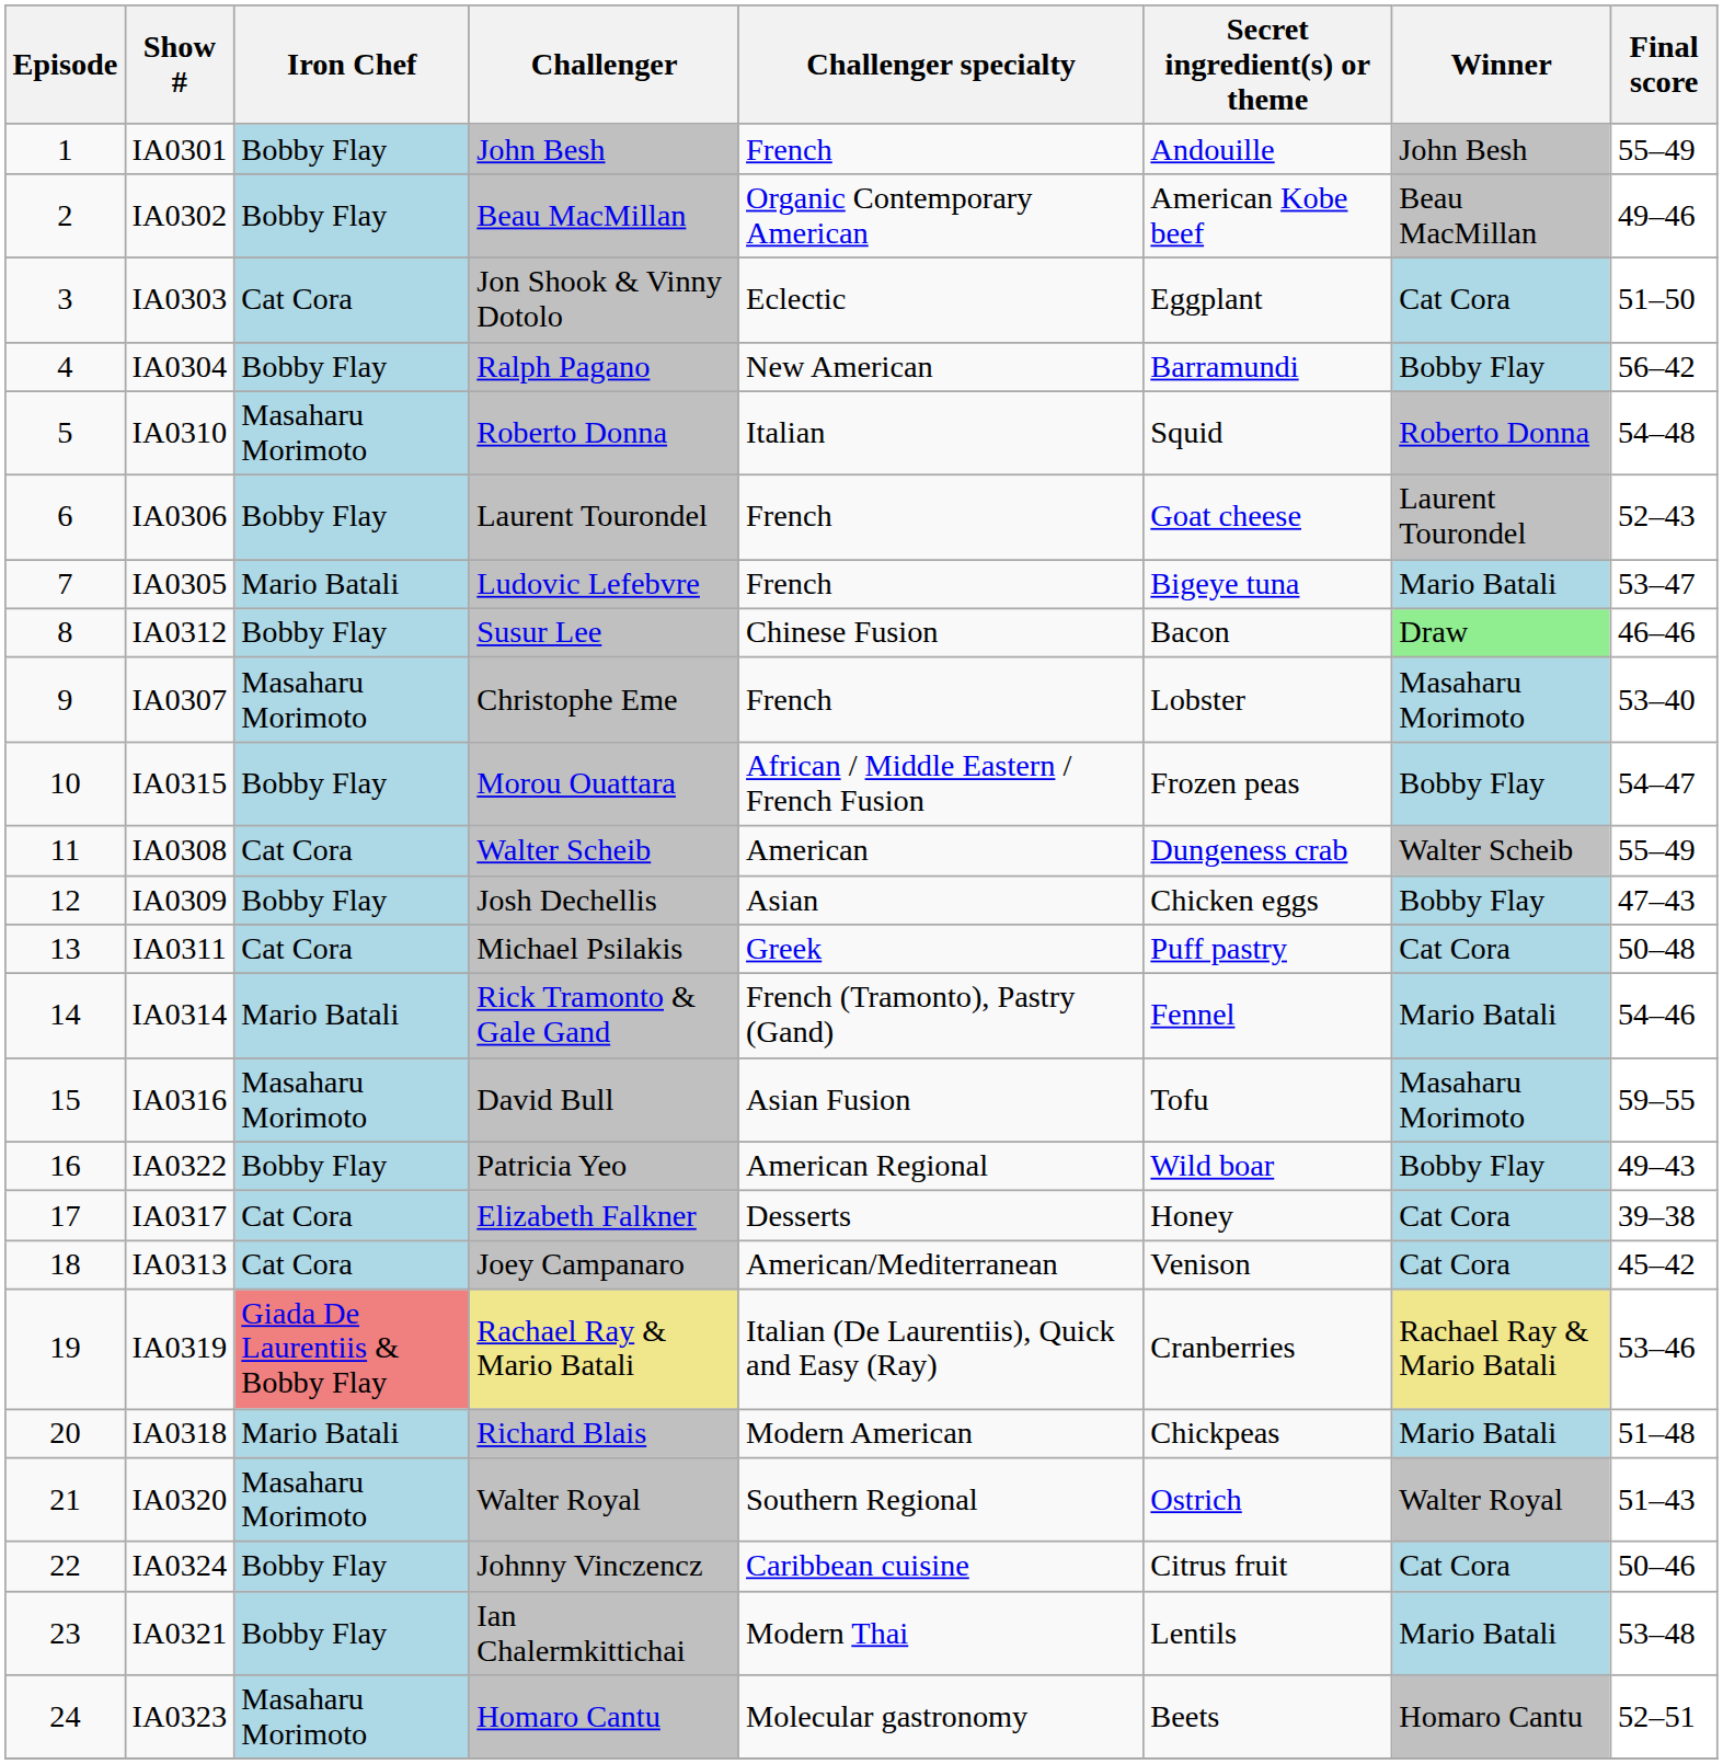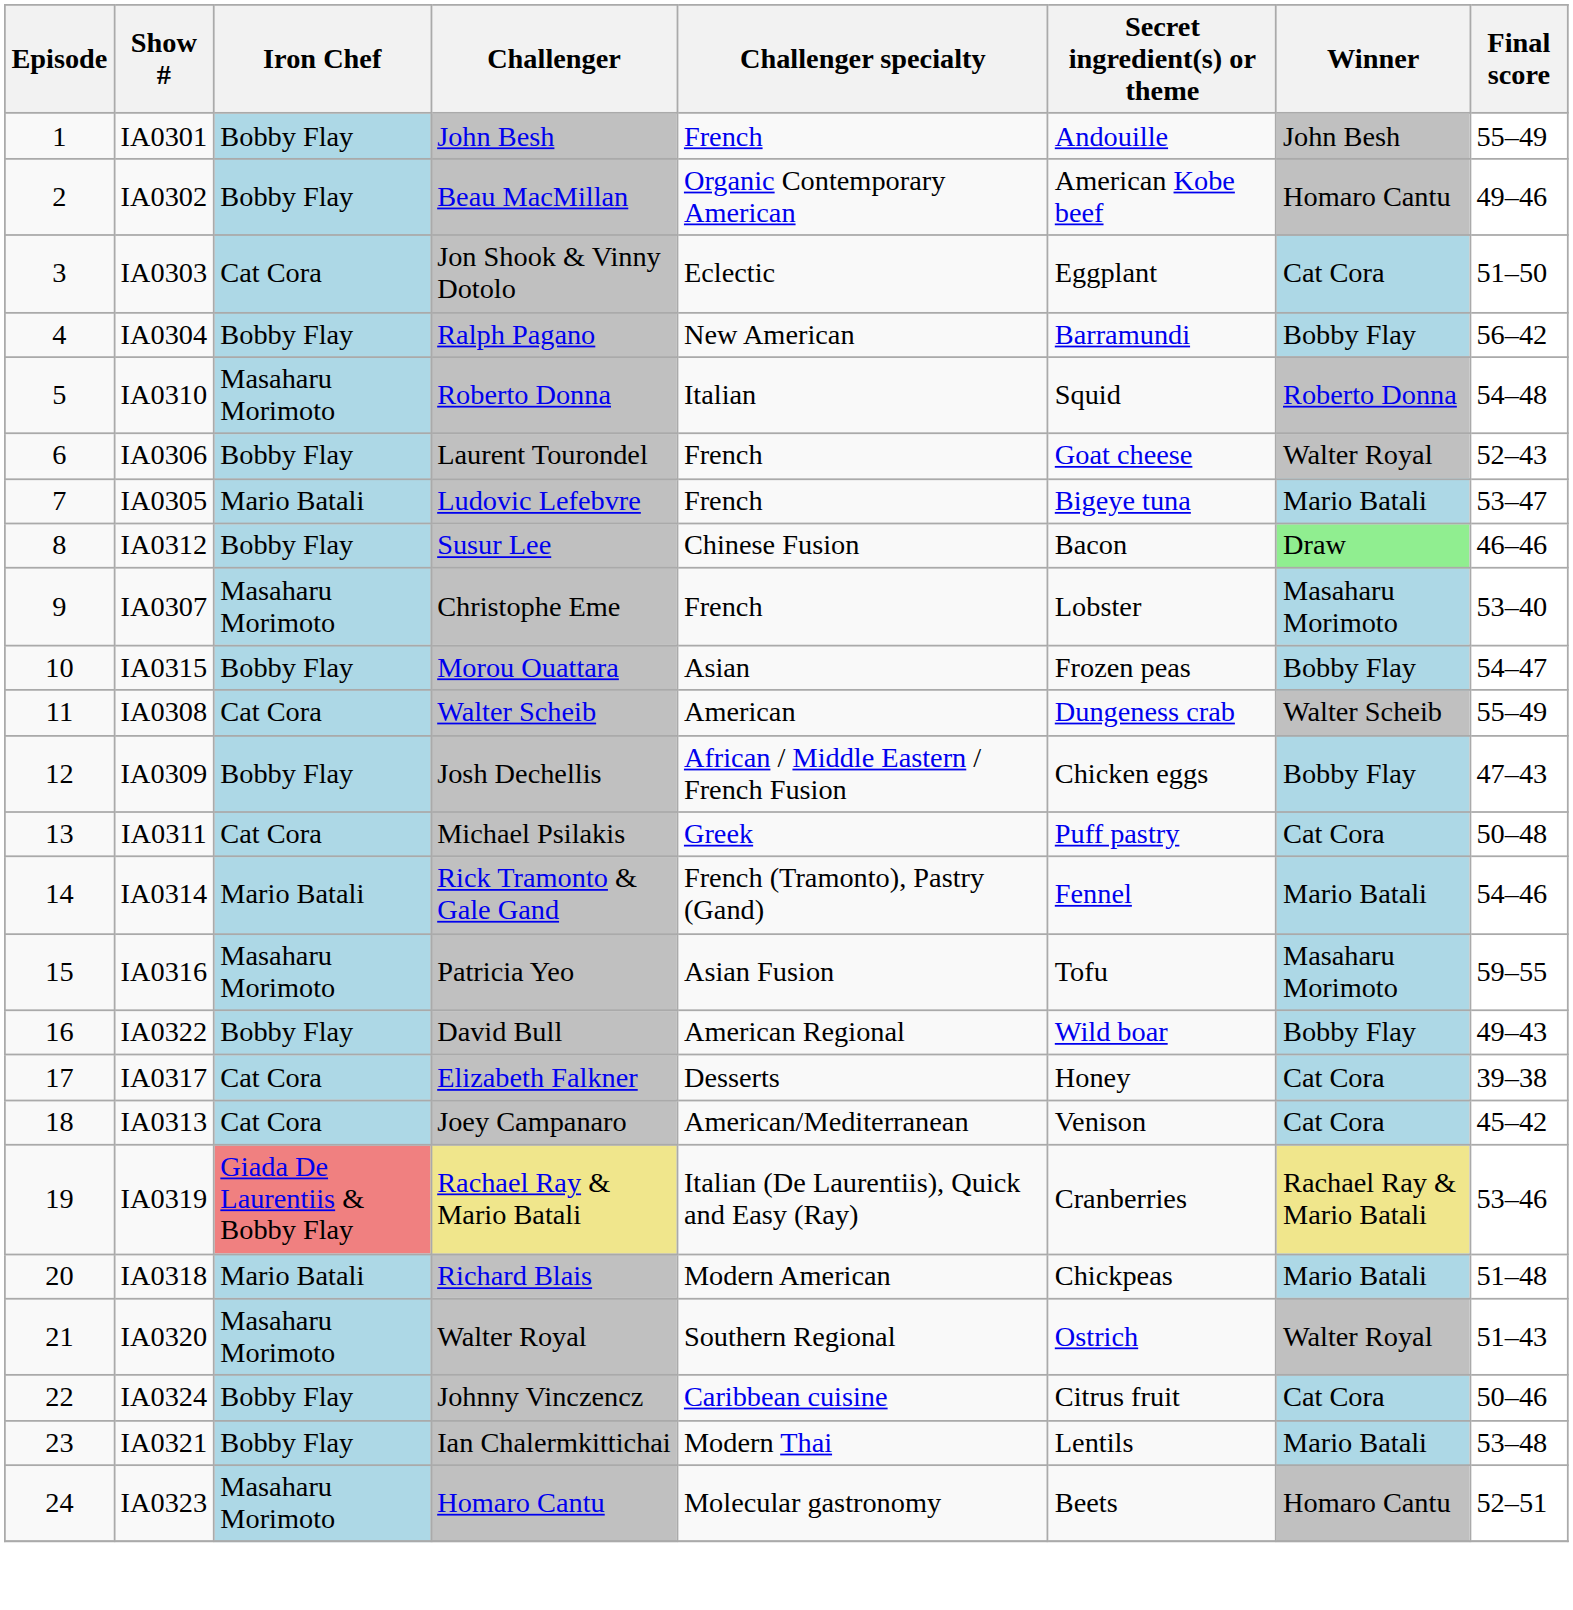 <table class="wikitable sortable" width="100%">
 <tr>
 <th><span>Episode</span></th>
 <th><span>Show #</span></th>
 <th><span>Iron Chef</span></th>
 <th><span>Challenger</span></th>
 <th><span>Challenger specialty</span></th>
 <th><span>Secret ingredient(s) or theme</span></th>
 <th><span>Winner</span></th>
 <th><span>Final score</span></th>
 </tr>
 <tr>
 <td style="text-align:center">1</td>
 <td style="text-align:center">IA0301</td>
 <td style="background:lightblue">Bobby Flay</td>
 <td style="background:silver"><a href='#'>John Besh</a></td>
 <td><a href='#'>French</a></td>
 <td><a href='#'>Andouille</a></td>
 <td style="background:silver">John Besh</td>
 <td style="background:white">55–49</td>
 </tr>
 <tr>
 <td style="text-align:center">2</td>
 <td style="text-align:center">IA0302</td>
 <td style="background:lightblue">Bobby Flay</td>
 <td style="background:silver"><a href='#'>Beau MacMillan</a></td>
 <td><a href='#'>Organic</a> Contemporary <a href='#'>American</a></td>
 <td>American <a href='#'>Kobe beef</a></td>
-<td style="background:silver">Beau MacMillan</td>
+<td style="background:silver">Homaro Cantu</td>
 <td style="background:white">49–46</td>
 </tr>
 <tr>
 <td style="text-align:center">3</td>
 <td style="text-align:center">IA0303</td>
 <td style="background:lightblue">Cat Cora</td>
 <td style="background:silver">Jon Shook & Vinny Dotolo</td>
 <td>Eclectic</td>
 <td>Eggplant</td>
 <td style="background:lightblue">Cat Cora</td>
 <td style="background:white">51–50</td>
 </tr>
 <tr>
 <td style="text-align:center">4</td>
 <td style="text-align:center">IA0304</td>
 <td style="background:lightblue">Bobby Flay</td>
 <td style="background:silver"><a href='#'>Ralph Pagano</a></td>
 <td>New American</td>
 <td><a href='#'>Barramundi</a></td>
 <td style="background:lightblue">Bobby Flay</td>
 <td style="background:white">56–42</td>
 </tr>
 <tr>
 <td style="text-align:center">5</td>
 <td style="text-align:center">IA0310</td>
 <td style="background:lightblue">Masaharu Morimoto</td>
 <td style="background:silver"><a href='#'>Roberto Donna</a></td>
 <td>Italian</td>
 <td>Squid</td>
 <td style="background:silver"><a href='#'>Roberto Donna</a></td>
 <td style="background:white">54–48</td>
 </tr>
 <tr>
 <td style="text-align:center">6</td>
 <td style="text-align:center">IA0306</td>
 <td style="background:lightblue">Bobby Flay</td>
 <td style="background:silver">Laurent Tourondel</td>
 <td>French</td>
 <td><a href='#'>Goat cheese</a></td>
-<td style="background:silver">Laurent Tourondel</td>
+<td style="background:silver">Walter Royal</td>
 <td style="background:white">52–43</td>
 </tr>
 <tr>
 <td style="text-align:center">7</td>
 <td style="text-align:center">IA0305</td>
 <td style="background:lightblue">Mario Batali</td>
 <td style="background:silver"><a href='#'>Ludovic Lefebvre</a></td>
 <td>French</td>
 <td><a href='#'>Bigeye tuna</a></td>
 <td style="background:lightblue">Mario Batali</td>
 <td style="background:white">53–47</td>
 </tr>
 <tr>
 <td style="text-align:center">8</td>
 <td style="text-align:center">IA0312</td>
 <td style="background:lightblue">Bobby Flay</td>
 <td style="background:silver"><a href='#'>Susur Lee</a></td>
 <td>Chinese Fusion</td>
 <td>Bacon</td>
 <td style="background:lightgreen">Draw</td>
 <td style="background:white">46–46</td>
 </tr>
 <tr>
 <td style="text-align:center">9</td>
 <td style="text-align:center">IA0307</td>
 <td style="background:lightblue">Masaharu Morimoto</td>
 <td style="background:silver">Christophe Eme</td>
 <td>French</td>
 <td>Lobster</td>
 <td style="background:lightblue">Masaharu Morimoto</td>
 <td style="background:white">53–40</td>
 </tr>
 <tr>
 <td style="text-align:center">10</td>
 <td style="text-align:center">IA0315</td>
 <td style="background:lightblue">Bobby Flay</td>
 <td style="background:silver"><a href='#'>Morou Ouattara</a></td>
-<td><a href='#'>African</a> / <a href='#'>Middle Eastern</a> / French Fusion</td>
+<td>Asian</td>
 <td>Frozen peas</td>
 <td style="background:lightblue">Bobby Flay</td>
 <td style="background:white">54–47</td>
 </tr>
 <tr>
 <td style="text-align:center">11</td>
 <td style="text-align:center">IA0308</td>
 <td style="background:lightblue">Cat Cora</td>
 <td style="background:silver"><a href='#'>Walter Scheib</a></td>
 <td>American</td>
 <td><a href='#'>Dungeness crab</a></td>
 <td style="background:silver">Walter Scheib</td>
 <td style="background:white">55–49</td>
 </tr>
 <tr>
 <td style="text-align:center">12</td>
 <td style="text-align:center">IA0309</td>
 <td style="background:lightblue">Bobby Flay</td>
 <td style="background:silver">Josh Dechellis</td>
-<td>Asian</td>
+<td><a href='#'>African</a> / <a href='#'>Middle Eastern</a> / French Fusion</td>
 <td>Chicken eggs</td>
 <td style="background:lightblue">Bobby Flay</td>
 <td style="background:white">47–43</td>
 </tr>
 <tr>
 <td style="text-align:center">13</td>
 <td style="text-align:center">IA0311</td>
 <td style="background:lightblue">Cat Cora</td>
 <td style="background:silver">Michael Psilakis</td>
 <td><a href='#'>Greek</a></td>
 <td><a href='#'>Puff pastry</a></td>
 <td style="background:lightblue">Cat Cora</td>
 <td style="background:white">50–48</td>
 </tr>
 <tr>
 <td style="text-align:center">14</td>
 <td style="text-align:center">IA0314</td>
 <td style="background:lightblue">Mario Batali</td>
 <td style="background:silver"><a href='#'>Rick Tramonto</a> & <a href='#'>Gale Gand</a></td>
 <td>French (Tramonto), Pastry (Gand)</td>
 <td><a href='#'>Fennel</a></td>
 <td style="background:lightblue">Mario Batali</td>
 <td style="background:white">54–46</td>
 </tr>
 <tr>
 <td style="text-align:center">15</td>
 <td style="text-align:center">IA0316</td>
 <td style="background:lightblue">Masaharu Morimoto</td>
-<td style="background:silver">David Bull</td>
+<td style="background:silver">Patricia Yeo</td>
 <td>Asian Fusion</td>
 <td>Tofu</td>
 <td style="background:lightblue">Masaharu Morimoto</td>
 <td style="background:white">59–55</td>
 </tr>
 <tr>
 <td style="text-align:center">16</td>
 <td style="text-align:center">IA0322</td>
 <td style="background:lightblue">Bobby Flay</td>
-<td style="background:silver">Patricia Yeo</td>
+<td style="background:silver">David Bull</td>
 <td>American Regional</td>
 <td><a href='#'>Wild boar</a></td>
 <td style="background:lightblue">Bobby Flay</td>
 <td style="background:white">49–43</td>
 </tr>
 <tr>
 <td style="text-align:center">17</td>
 <td style="text-align:center">IA0317</td>
 <td style="background:lightblue">Cat Cora</td>
 <td style="background:silver"><a href='#'>Elizabeth Falkner</a></td>
 <td>Desserts</td>
 <td>Honey</td>
 <td style="background:lightblue">Cat Cora</td>
 <td style="background:white">39–38</td>
 </tr>
 <tr>
 <td style="text-align:center">18</td>
 <td style="text-align:center">IA0313</td>
 <td style="background:lightblue">Cat Cora</td>
 <td style="background:silver">Joey Campanaro</td>
 <td>American/Mediterranean</td>
 <td>Venison</td>
 <td style="background:lightblue">Cat Cora</td>
 <td style="background:white">45–42</td>
 </tr>
 <tr>
 <td style="text-align:center">19</td>
 <td style="text-align:center">IA0319</td>
 <td style="background:lightcoral"><a href='#'>Giada De Laurentiis</a> & Bobby Flay</td>
 <td style="background:Khaki"><a href='#'>Rachael Ray</a> & Mario Batali</td>
 <td>Italian (De Laurentiis), Quick and Easy (Ray)</td>
 <td>Cranberries</td>
 <td style="background:Khaki">Rachael Ray & Mario Batali</td>
 <td style="background:white">53–46</td>
 </tr>
 <tr>
 <td style="text-align:center">20</td>
 <td style="text-align:center">IA0318</td>
 <td style="background:lightblue">Mario Batali</td>
 <td style="background:silver"><a href='#'>Richard Blais</a></td>
 <td>Modern American</td>
 <td>Chickpeas</td>
 <td style="background:lightblue">Mario Batali</td>
 <td style="background:white">51–48</td>
 </tr>
 <tr>
 <td style="text-align:center">21</td>
 <td style="text-align:center">IA0320</td>
 <td style="background:lightblue">Masaharu Morimoto</td>
 <td style="background:silver">Walter Royal</td>
 <td>Southern Regional</td>
 <td><a href='#'>Ostrich</a></td>
 <td style="background:silver">Walter Royal</td>
 <td style="background:white">51–43</td>
 </tr>
 <tr>
 <td style="text-align:center">22</td>
 <td style="text-align:center">IA0324</td>
 <td style="background:lightblue">Bobby Flay</td>
 <td style="background:silver">Johnny Vinczencz</td>
 <td><a href='#'>Caribbean cuisine</a></td>
 <td>Citrus fruit</td>
 <td style="background:lightblue">Cat Cora</td>
 <td style="background:white">50–46</td>
 </tr>
 <tr>
 <td style="text-align:center">23</td>
 <td style="text-align:center">IA0321</td>
 <td style="background:lightblue">Bobby Flay</td>
 <td style="background:silver">Ian Chalermkittichai</td>
 <td>Modern <a href='#'>Thai</a></td>
 <td>Lentils</td>
 <td style="background:lightblue">Mario Batali</td>
 <td style="background:white">53–48</td>
 </tr>
 <tr>
 <td style="text-align:center">24</td>
 <td style="text-align:center">IA0323</td>
 <td style="background:lightblue">Masaharu Morimoto</td>
 <td style="background:silver"><a href='#'>Homaro Cantu</a></td>
 <td>Molecular gastronomy</td>
 <td>Beets</td>
 <td style="background:silver">Homaro Cantu</td>
 <td style="background:white">52–51</td>
 </tr>
 <tr>
 </tr>
 </table>
